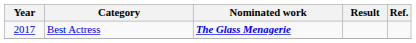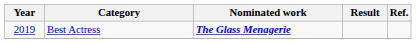 <table class=wikitable>
 <tr>
 <th scope="col" style="width:5em;">Year</th>
 <th scope="col" style="width:26em;">Category</th>
 <th scope="col" style="width:25em;">Nominated work</th>
 <th scope="col" style="width:5em;">Result</th>
 <th>Ref.</th>
 </tr>
 <tr>
-<td style="text-align:center;"><a href='#'>2017</a></td>
+<td style="text-align:center;"><a href='#'>2019</a></td>
 <td><a href='#'>Best Actress</a></td>
 <td><strong><em><a href='#'>The Glass Menagerie</a></em></strong></td>
 <td></td>
 <td></td>
 </tr>
 <tr>
 </tr>
 </table>
